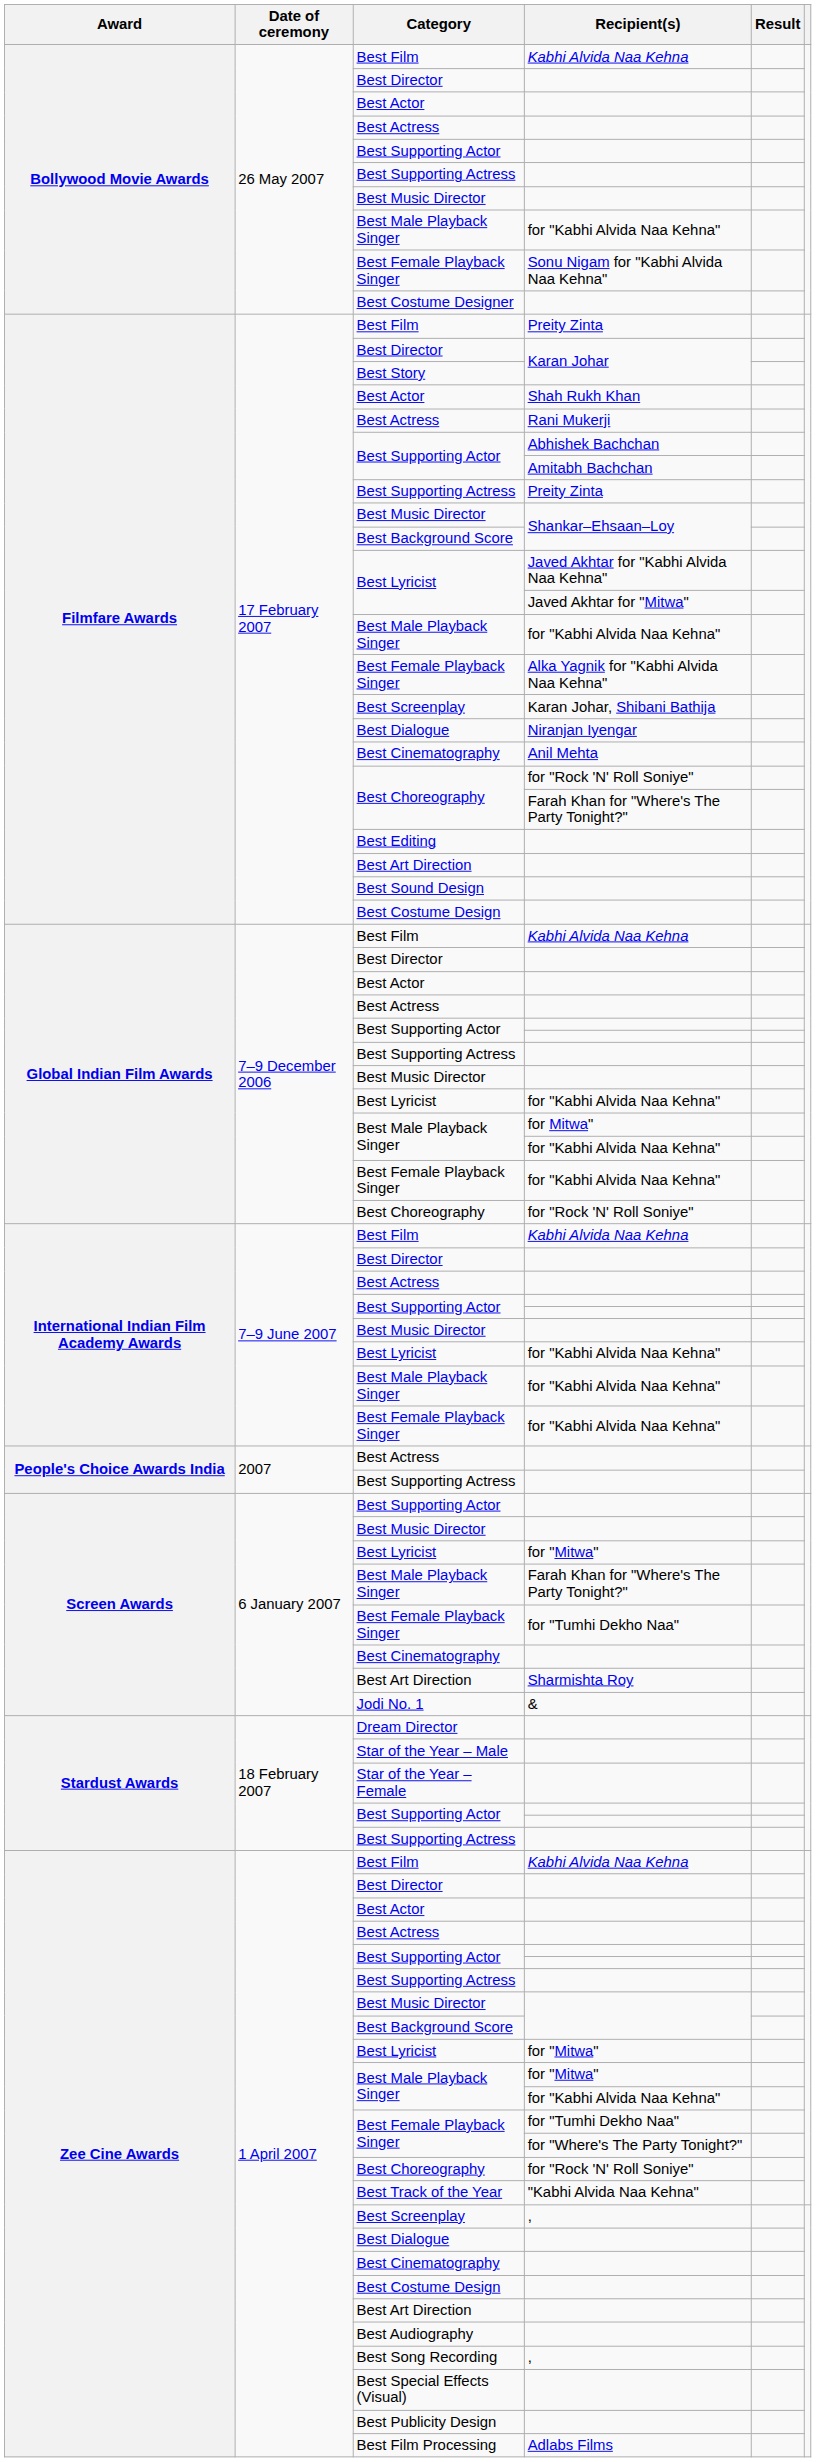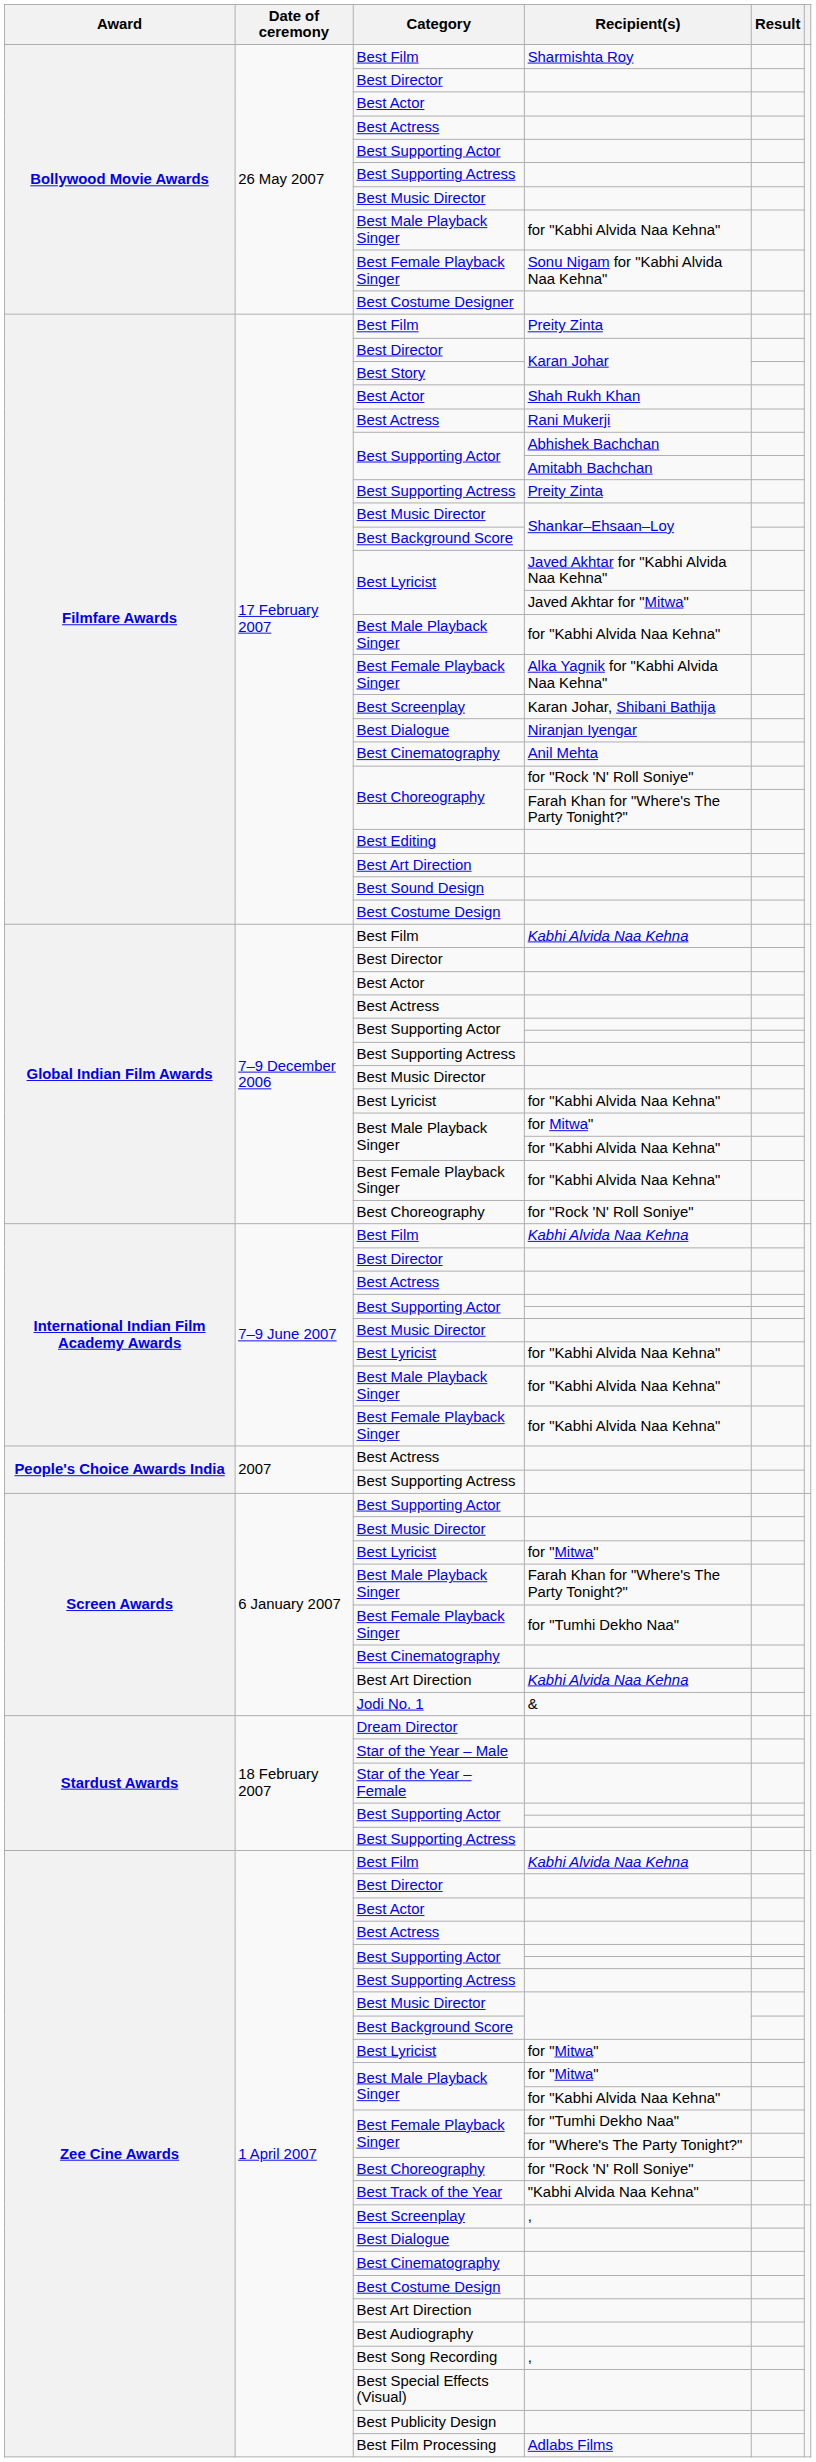 <table class="wikitable plainrowheaders sortable">
 <tr>
 <th scope="col">Award</th>
 <th scope="col">Date of ceremony</th>
 <th scope="col">Category</th>
 <th scope="col">Recipient(s)</th>
 <th scope="col">Result</th>
 <th scope="col" class="unsortable"></th>
 </tr>
 <tr>
 <th rowspan="10" scope="row"><a href='#'>Bollywood Movie Awards</a></th>
 <td rowspan="10">26 May 2007</td>
 <td><a href='#'>Best Film</a></td>
-<td><em><a href='#'>Kabhi Alvida Naa Kehna</a></em></td>
+<td><a href='#'>Sharmishta Roy</a></td>
 <td></td>
 <td rowspan="10" style="text-align:center;"></td>
 </tr>
 <tr>
 <td><a href='#'>Best Director</a></td>
 <td></td>
 <td></td>
 </tr>
 <tr>
 <td><a href='#'>Best Actor</a></td>
 <td></td>
 <td></td>
 </tr>
 <tr>
 <td><a href='#'>Best Actress</a></td>
 <td></td>
 <td></td>
 </tr>
 <tr>
 <td><a href='#'>Best Supporting Actor</a></td>
 <td></td>
 <td></td>
 </tr>
 <tr>
 <td><a href='#'>Best Supporting Actress</a></td>
 <td></td>
 <td></td>
 </tr>
 <tr>
 <td><a href='#'>Best Music Director</a></td>
 <td></td>
 <td></td>
 </tr>
 <tr>
 <td><a href='#'>Best Male Playback Singer</a></td>
 <td> for "Kabhi Alvida Naa Kehna"</td>
 <td></td>
 </tr>
 <tr>
 <td><a href='#'>Best Female Playback Singer</a></td>
 <td><a href='#'>Sonu Nigam</a> for "Kabhi Alvida Naa Kehna"</td>
 <td></td>
 </tr>
 <tr>
 <td><a href='#'>Best Costume Designer</a></td>
 <td></td>
 <td></td>
 </tr>
 <tr>
 <th scope="row" rowspan="23"><a href='#'>Filmfare Awards</a></th>
 <td rowspan="23"><a href='#'>17 February 2007</a></td>
 <td><a href='#'>Best Film</a></td>
 <td><a href='#'>Preity Zinta</a></td>
 <td></td>
 <td style="text-align:center;" rowspan="23"></td>
 </tr>
 <tr>
 <td><a href='#'>Best Director</a></td>
 <td rowspan="2"><a href='#'>Karan Johar</a></td>
 <td></td>
 </tr>
 <tr>
 <td><a href='#'>Best Story</a></td>
 <td></td>
 </tr>
 <tr>
 <td><a href='#'>Best Actor</a></td>
 <td><a href='#'>Shah Rukh Khan</a></td>
 <td></td>
 </tr>
 <tr>
 <td><a href='#'>Best Actress</a></td>
 <td><a href='#'>Rani Mukerji</a></td>
 <td></td>
 </tr>
 <tr>
 <td rowspan="2"><a href='#'>Best Supporting Actor</a></td>
 <td><a href='#'>Abhishek Bachchan</a></td>
 <td></td>
 </tr>
 <tr>
 <td><a href='#'>Amitabh Bachchan</a></td>
 <td></td>
 </tr>
 <tr>
 <td><a href='#'>Best Supporting Actress</a></td>
 <td><a href='#'>Preity Zinta</a></td>
 <td></td>
 </tr>
 <tr>
 <td><a href='#'>Best Music Director</a></td>
 <td rowspan="2"><a href='#'>Shankar–Ehsaan–Loy</a></td>
 <td></td>
 </tr>
 <tr>
 <td><a href='#'>Best Background Score</a></td>
 <td></td>
 </tr>
 <tr>
 <td rowspan="2"><a href='#'>Best Lyricist</a></td>
 <td><a href='#'>Javed Akhtar</a> for "Kabhi Alvida Naa Kehna"</td>
 <td></td>
 </tr>
 <tr>
 <td>Javed Akhtar for "<a href='#'>Mitwa</a>"</td>
 <td></td>
 </tr>
 <tr>
 <td><a href='#'>Best Male Playback Singer</a></td>
 <td> for "Kabhi Alvida Naa Kehna"</td>
 <td></td>
 </tr>
 <tr>
 <td><a href='#'>Best Female Playback Singer</a></td>
 <td><a href='#'>Alka Yagnik</a> for "Kabhi Alvida Naa Kehna"</td>
 <td></td>
 </tr>
 <tr>
 <td><a href='#'>Best Screenplay</a></td>
 <td>Karan Johar, <a href='#'>Shibani Bathija</a></td>
 <td></td>
 </tr>
 <tr>
 <td><a href='#'>Best Dialogue</a></td>
 <td><a href='#'>Niranjan Iyengar</a></td>
 <td></td>
 </tr>
 <tr>
 <td><a href='#'>Best Cinematography</a></td>
 <td><a href='#'>Anil Mehta</a></td>
 <td></td>
 </tr>
 <tr>
 <td rowspan="2"><a href='#'>Best Choreography</a></td>
 <td> for "Rock 'N' Roll Soniye"</td>
 <td></td>
 </tr>
 <tr>
 <td>Farah Khan for "Where's The Party Tonight?"</td>
 <td></td>
 </tr>
 <tr>
 <td><a href='#'>Best Editing</a></td>
 <td></td>
 <td></td>
 </tr>
 <tr>
 <td><a href='#'>Best Art Direction</a></td>
 <td></td>
 <td></td>
 </tr>
 <tr>
 <td><a href='#'>Best Sound Design</a></td>
 <td></td>
 <td></td>
 </tr>
 <tr>
 <td><a href='#'>Best Costume Design</a></td>
 <td></td>
 <td></td>
 </tr>
 <tr>
 <th rowspan="13" scope="row"><a href='#'>Global Indian Film Awards</a></th>
 <td rowspan="13"><a href='#'>7–9 December 2006</a></td>
 <td>Best Film</td>
 <td><em><a href='#'>Kabhi Alvida Naa Kehna</a></em></td>
 <td></td>
 <td rowspan="13" style="text-align:center;"></td>
 </tr>
 <tr>
 <td>Best Director</td>
 <td></td>
 <td></td>
 </tr>
 <tr>
 <td>Best Actor</td>
 <td></td>
 <td></td>
 </tr>
 <tr>
 <td>Best Actress</td>
 <td></td>
 <td></td>
 </tr>
 <tr>
 <td rowspan="2">Best Supporting Actor</td>
 <td></td>
 <td></td>
 </tr>
 <tr>
 <td></td>
 <td></td>
 </tr>
 <tr>
 <td>Best Supporting Actress</td>
 <td></td>
 <td></td>
 </tr>
 <tr>
 <td>Best Music Director</td>
 <td></td>
 <td></td>
 </tr>
 <tr>
 <td>Best Lyricist</td>
 <td> for "Kabhi Alvida Naa Kehna"</td>
 <td></td>
 </tr>
 <tr>
 <td rowspan="2">Best Male Playback Singer</td>
 <td> for <a href='#'>Mitwa</a>"</td>
 <td></td>
 </tr>
 <tr>
 <td> for "Kabhi Alvida Naa Kehna"</td>
 <td></td>
 </tr>
 <tr>
 <td>Best Female Playback Singer</td>
 <td> for "Kabhi Alvida Naa Kehna"</td>
 <td></td>
 </tr>
 <tr>
 <td>Best Choreography</td>
 <td> for "Rock 'N' Roll Soniye"</td>
 <td></td>
 </tr>
 <tr>
 <th scope="row" rowspan="9"><a href='#'>International Indian Film Academy Awards</a></th>
 <td rowspan="9"><a href='#'>7–9 June 2007</a></td>
 <td><a href='#'>Best Film</a></td>
 <td><em><a href='#'>Kabhi Alvida Naa Kehna</a></em></td>
 <td></td>
 <td style="text-align:center;" rowspan="9"></td>
 </tr>
 <tr>
 <td><a href='#'>Best Director</a></td>
 <td></td>
 <td></td>
 </tr>
 <tr>
 <td><a href='#'>Best Actress</a></td>
 <td></td>
 <td></td>
 </tr>
 <tr>
 <td rowspan="2"><a href='#'>Best Supporting Actor</a></td>
 <td></td>
 <td></td>
 </tr>
 <tr>
 <td></td>
 <td></td>
 </tr>
 <tr>
 <td><a href='#'>Best Music Director</a></td>
 <td></td>
 <td></td>
 </tr>
 <tr>
 <td><a href='#'>Best Lyricist</a></td>
 <td> for "Kabhi Alvida Naa Kehna"</td>
 <td></td>
 </tr>
 <tr>
 <td><a href='#'>Best Male Playback Singer</a></td>
 <td> for "Kabhi Alvida Naa Kehna"</td>
 <td></td>
 </tr>
 <tr>
 <td><a href='#'>Best Female Playback Singer</a></td>
 <td> for "Kabhi Alvida Naa Kehna"</td>
 <td></td>
 </tr>
 <tr>
 <th scope="row" rowspan="2"><a href='#'>People's Choice Awards India</a></th>
 <td rowspan="2">2007</td>
 <td>Best Actress</td>
 <td></td>
 <td></td>
 <td style="text-align:center;" rowspan="2"></td>
 </tr>
 <tr>
 <td>Best Supporting Actress</td>
 <td></td>
 <td></td>
 </tr>
 <tr>
 <th scope="row" rowspan="8"><a href='#'>Screen Awards</a></th>
 <td rowspan="8">6 January 2007</td>
 <td><a href='#'>Best Supporting Actor</a></td>
 <td></td>
 <td></td>
 <td style="text-align:center;" rowspan="8"></td>
 </tr>
 <tr>
 <td><a href='#'>Best Music Director</a></td>
 <td></td>
 <td></td>
 </tr>
 <tr>
 <td><a href='#'>Best Lyricist</a></td>
 <td> for "<a href='#'>Mitwa</a>"</td>
 <td></td>
 </tr>
 <tr>
 <td><a href='#'>Best Male Playback Singer</a></td>
 <td>Farah Khan for "Where's The Party Tonight?"</td>
 <td></td>
 </tr>
 <tr>
 <td><a href='#'>Best Female Playback Singer</a></td>
 <td> for "Tumhi Dekho Naa"</td>
 <td></td>
 </tr>
 <tr>
 <td><a href='#'>Best Cinematography</a></td>
 <td></td>
 <td></td>
 </tr>
 <tr>
 <td>Best Art Direction</td>
-<td><a href='#'>Sharmishta Roy</a></td>
+<td><em><a href='#'>Kabhi Alvida Naa Kehna</a></em></td>
 <td></td>
 </tr>
 <tr>
 <td><a href='#'>Jodi No. 1</a></td>
 <td> & </td>
 <td></td>
 </tr>
 <tr>
 <th scope="row" rowspan="6"><a href='#'>Stardust Awards</a></th>
 <td rowspan="6">18 February 2007</td>
 <td><a href='#'>Dream Director</a></td>
 <td></td>
 <td></td>
 <td style="text-align:center;" rowspan="6"></td>
 </tr>
 <tr>
 <td><a href='#'>Star of the Year – Male</a></td>
 <td></td>
 <td></td>
 </tr>
 <tr>
 <td><a href='#'>Star of the Year – Female</a></td>
 <td></td>
 <td></td>
 </tr>
 <tr>
 <td rowspan="2"><a href='#'>Best Supporting Actor</a></td>
 <td></td>
 <td></td>
 </tr>
 <tr>
 <td></td>
 <td></td>
 </tr>
 <tr>
 <td><a href='#'>Best Supporting Actress</a></td>
 <td></td>
 <td></td>
 </tr>
 <tr>
 <th scope="row" rowspan="26"><a href='#'>Zee Cine Awards</a></th>
 <td rowspan="26"><a href='#'>1 April 2007</a></td>
 <td><a href='#'>Best Film</a></td>
 <td><em><a href='#'>Kabhi Alvida Naa Kehna</a></em></td>
 <td></td>
 <td style="text-align:center;" rowspan="16"></td>
 </tr>
 <tr>
 <td><a href='#'>Best Director</a></td>
 <td></td>
 <td></td>
 </tr>
 <tr>
 <td><a href='#'>Best Actor</a></td>
 <td></td>
 <td></td>
 </tr>
 <tr>
 <td><a href='#'>Best Actress</a></td>
 <td></td>
 <td></td>
 </tr>
 <tr>
 <td rowspan="2"><a href='#'>Best Supporting Actor</a></td>
 <td></td>
 <td></td>
 </tr>
 <tr>
 <td></td>
 <td></td>
 </tr>
 <tr>
 <td><a href='#'>Best Supporting Actress</a></td>
 <td></td>
 <td></td>
 </tr>
 <tr>
 <td><a href='#'>Best Music Director</a></td>
 <td rowspan="2"></td>
 <td></td>
 </tr>
 <tr>
 <td><a href='#'>Best Background Score</a></td>
 <td></td>
 </tr>
 <tr>
 <td><a href='#'>Best Lyricist</a></td>
 <td> for "<a href='#'>Mitwa</a>"</td>
 <td></td>
 </tr>
 <tr>
 <td rowspan="2"><a href='#'>Best Male Playback Singer</a></td>
 <td> for "<a href='#'>Mitwa</a>"</td>
 <td></td>
 </tr>
 <tr>
 <td> for "Kabhi Alvida Naa Kehna"</td>
 <td></td>
 </tr>
 <tr>
 <td rowspan="2"><a href='#'>Best Female Playback Singer</a></td>
 <td> for "Tumhi Dekho Naa"</td>
 <td></td>
 </tr>
 <tr>
 <td> for "Where's The Party Tonight?"</td>
 <td></td>
 </tr>
 <tr>
 <td><a href='#'>Best Choreography</a></td>
 <td> for "Rock 'N' Roll Soniye"</td>
 <td></td>
 </tr>
 <tr>
 <td><a href='#'>Best Track of the Year</a></td>
 <td>"Kabhi Alvida Naa Kehna"</td>
 <td></td>
 </tr>
 <tr>
 <td><a href='#'>Best Screenplay</a></td>
 <td>, </td>
 <td></td>
 <td style="text-align:center;" rowspan="10"></td>
 </tr>
 <tr>
 <td><a href='#'>Best Dialogue</a></td>
 <td></td>
 <td></td>
 </tr>
 <tr>
 <td><a href='#'>Best Cinematography</a></td>
 <td></td>
 <td></td>
 </tr>
 <tr>
 <td><a href='#'>Best Costume Design</a></td>
 <td></td>
 <td></td>
 </tr>
 <tr>
 <td>Best Art Direction</td>
 <td></td>
 <td></td>
 </tr>
 <tr>
 <td>Best Audiography</td>
 <td></td>
 <td></td>
 </tr>
 <tr>
 <td>Best Song Recording</td>
 <td>, </td>
 <td></td>
 </tr>
 <tr>
 <td>Best Special Effects (Visual)</td>
 <td></td>
 <td></td>
 </tr>
 <tr>
 <td>Best Publicity Design</td>
 <td></td>
 <td></td>
 </tr>
 <tr>
 <td>Best Film Processing</td>
 <td><a href='#'>Adlabs Films</a></td>
 <td></td>
 </tr>
 </table>
